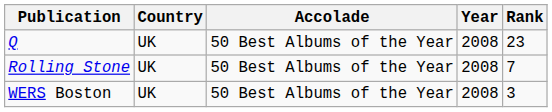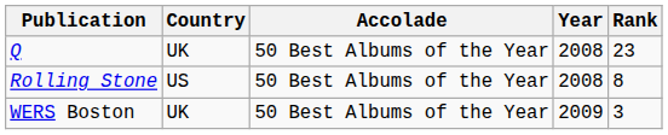 <table class="wikitable">
 <tr>
 <th>Publication</th>
 <th>Country</th>
 <th>Accolade</th>
 <th>Year</th>
 <th>Rank</th>
 </tr>
 <tr>
 <td><em><a href='#'>Q</a></em></td>
 <td>UK</td>
 <td>50 Best Albums of the Year</td>
 <td>2008</td>
 <td>23</td>
 </tr>
 <tr>
 <td><em><a href='#'>Rolling Stone</a></em></td>
-<td>UK</td>
+<td>US</td>
 <td>50 Best Albums of the Year</td>
 <td>2008</td>
-<td>7</td>
+<td>8</td>
 </tr>
 <tr>
 <td><a href='#'>WERS</a> Boston</td>
 <td>UK</td>
 <td>50 Best Albums of the Year</td>
-<td>2008</td>
+<td>2009</td>
 <td>3</td>
 </tr>
 </table>
